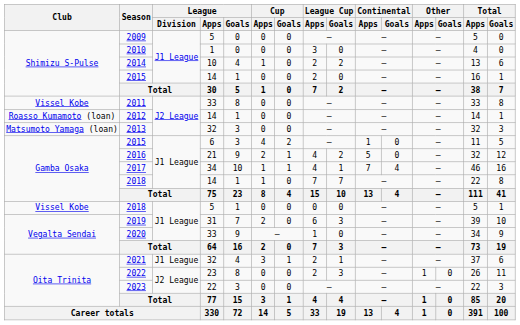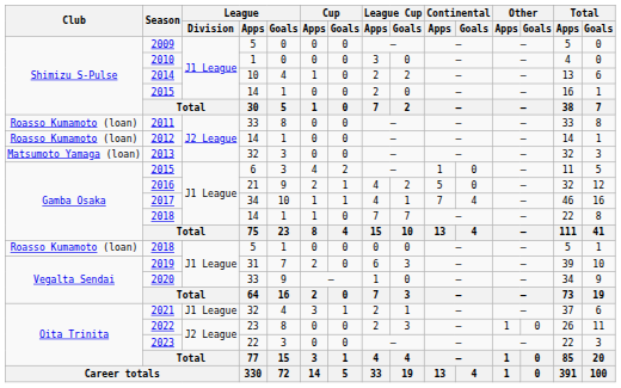 <table class="wikitable" style="text-align:center">
 <tr>
 <th rowspan=2>Club</th>
 <th rowspan=2>Season</th>
 <th colspan=3>League</th>
 <th colspan="2">Cup</th>
 <th colspan="2">League Cup</th>
 <th colspan="2">Continental</th>
 <th colspan="2">Other</th>
 <th colspan="2">Total</th>
 </tr>
 <tr>
 <th>Division</th>
 <th>Apps</th>
 <th>Goals</th>
 <th>Apps</th>
 <th>Goals</th>
 <th>Apps</th>
 <th>Goals</th>
 <th>Apps</th>
 <th>Goals</th>
 <th>Apps</th>
 <th>Goals</th>
 <th>Apps</th>
 <th>Goals</th>
 </tr>
 <tr>
 <td rowspan=5><a href='#'>Shimizu S-Pulse</a></td>
 <td><a href='#'>2009</a></td>
 <td rowspan=4><a href='#'>J1 League</a></td>
 <td>5</td>
 <td>0</td>
 <td>0</td>
 <td>0</td>
 <td colspan=2>—</td>
 <td colspan=2>—</td>
 <td colspan=2>—</td>
 <td>5</td>
 <td>0</td>
 </tr>
 <tr>
 <td><a href='#'>2010</a></td>
 <td>1</td>
 <td>0</td>
 <td>0</td>
 <td>0</td>
 <td>3</td>
 <td>0</td>
 <td colspan=2>—</td>
 <td colspan=2>—</td>
 <td>4</td>
 <td>0</td>
 </tr>
 <tr>
 <td><a href='#'>2014</a></td>
 <td>10</td>
 <td>4</td>
 <td>1</td>
 <td>0</td>
 <td>2</td>
 <td>2</td>
 <td colspan=2>—</td>
 <td colspan=2>—</td>
 <td>13</td>
 <td>6</td>
 </tr>
 <tr>
 <td><a href='#'>2015</a></td>
 <td>14</td>
 <td>1</td>
 <td>0</td>
 <td>0</td>
 <td>2</td>
 <td>0</td>
 <td colspan=2>—</td>
 <td colspan=2>—</td>
 <td>16</td>
 <td>1</td>
 </tr>
 <tr>
 <th colspan=2>Total</th>
 <th>30</th>
 <th>5</th>
 <th>1</th>
 <th>0</th>
 <th>7</th>
 <th>2</th>
 <th colspan="2">—</th>
 <th colspan="2">—</th>
 <th>38</th>
 <th>7</th>
 </tr>
 <tr>
-<td><a href='#'>Vissel Kobe</a></td>
+<td><a href='#'>Roasso Kumamoto</a> (loan)</td>
 <td><a href='#'>2011</a></td>
 <td rowspan=3><a href='#'>J2 League</a></td>
 <td>33</td>
 <td>8</td>
 <td>0</td>
 <td>0</td>
 <td colspan=2>—</td>
 <td colspan=2>—</td>
 <td colspan=2>—</td>
 <td>33</td>
 <td>8</td>
 </tr>
 <tr>
 <td><a href='#'>Roasso Kumamoto</a> (loan)</td>
 <td><a href='#'>2012</a></td>
 <td>14</td>
 <td>1</td>
 <td>0</td>
 <td>0</td>
 <td colspan=2>—</td>
 <td colspan=2>—</td>
 <td colspan=2>—</td>
 <td>14</td>
 <td>1</td>
 </tr>
 <tr>
 <td><a href='#'>Matsumoto Yamaga</a> (loan)</td>
 <td><a href='#'>2013</a></td>
 <td>32</td>
 <td>3</td>
 <td>0</td>
 <td>0</td>
 <td colspan=2>—</td>
 <td colspan=2>—</td>
 <td colspan=2>—</td>
 <td>32</td>
 <td>3</td>
 </tr>
 <tr>
 <td rowspan=5><a href='#'>Gamba Osaka</a></td>
 <td><a href='#'>2015</a></td>
 <td rowspan=4>J1 League</td>
 <td>6</td>
 <td>3</td>
 <td>4</td>
 <td>2</td>
 <td colspan=2>—</td>
 <td>1</td>
 <td>0</td>
 <td colspan=2>—</td>
 <td>11</td>
 <td>5</td>
 </tr>
 <tr>
 <td><a href='#'>2016</a></td>
 <td>21</td>
 <td>9</td>
 <td>2</td>
 <td>1</td>
 <td>4</td>
 <td>2</td>
 <td>5</td>
 <td>0</td>
 <td colspan=2>—</td>
 <td>32</td>
 <td>12</td>
 </tr>
 <tr>
 <td><a href='#'>2017</a></td>
 <td>34</td>
 <td>10</td>
 <td>1</td>
 <td>1</td>
 <td>4</td>
 <td>1</td>
 <td>7</td>
 <td>4</td>
 <td colspan=2>—</td>
 <td>46</td>
 <td>16</td>
 </tr>
 <tr>
 <td><a href='#'>2018</a></td>
 <td>14</td>
 <td>1</td>
 <td>1</td>
 <td>0</td>
 <td>7</td>
 <td>7</td>
 <td colspan=2>—</td>
 <td colspan=2>—</td>
 <td>22</td>
 <td>8</td>
 </tr>
 <tr>
 <th colspan=2>Total</th>
 <th>75</th>
 <th>23</th>
 <th>8</th>
 <th>4</th>
 <th>15</th>
 <th>10</th>
 <th>13</th>
 <th>4</th>
 <th colspan="2">—</th>
 <th>111</th>
 <th>41</th>
 </tr>
 <tr>
-<td><a href='#'>Vissel Kobe</a></td>
+<td><a href='#'>Roasso Kumamoto</a> (loan)</td>
 <td><a href='#'>2018</a></td>
 <td rowspan=3>J1 League</td>
 <td>5</td>
 <td>1</td>
 <td>0</td>
 <td>0</td>
 <td>0</td>
 <td>0</td>
 <td colspan=2>—</td>
 <td colspan=2>—</td>
 <td>5</td>
 <td>1</td>
 </tr>
 <tr>
 <td rowspan="3"><a href='#'>Vegalta Sendai</a></td>
 <td><a href='#'>2019</a></td>
 <td>31</td>
 <td>7</td>
 <td>2</td>
 <td>0</td>
 <td>6</td>
 <td>3</td>
 <td colspan="2">—</td>
 <td colspan=2>—</td>
 <td>39</td>
 <td>10</td>
 </tr>
 <tr>
 <td><a href='#'>2020</a></td>
 <td>33</td>
 <td>9</td>
 <td colspan="2">—</td>
 <td>1</td>
 <td>0</td>
 <td colspan="2">—</td>
 <td colspan=2>—</td>
 <td>34</td>
 <td>9</td>
 </tr>
 <tr>
 <th colspan="2">Total</th>
 <th>64</th>
 <th>16</th>
 <th>2</th>
 <th>0</th>
 <th>7</th>
 <th>3</th>
 <th colspan="2">—</th>
 <th colspan="2">—</th>
 <th>73</th>
 <th>19</th>
 </tr>
 <tr>
 <td rowspan="4"><a href='#'>Oita Trinita</a></td>
 <td><a href='#'>2021</a></td>
 <td rowspan="1">J1 League</td>
 <td>32</td>
 <td>4</td>
 <td>3</td>
 <td>1</td>
 <td>2</td>
 <td>1</td>
 <td colspan="2">—</td>
 <td colspan="2">—</td>
 <td>37</td>
 <td>6</td>
 </tr>
 <tr>
 <td><a href='#'>2022</a></td>
 <td rowspan="2">J2 League</td>
 <td>23</td>
 <td>8</td>
 <td>0</td>
 <td>0</td>
 <td>2</td>
 <td>3</td>
 <td colspan="2">—</td>
 <td>1</td>
 <td>0</td>
 <td>26</td>
 <td>11</td>
 </tr>
 <tr>
 <td><a href='#'>2023</a></td>
 <td>22</td>
 <td>3</td>
 <td>0</td>
 <td>0</td>
 <td colspan="2">—</td>
 <td colspan="2">—</td>
 <td colspan="2">—</td>
 <td>22</td>
 <td>3</td>
 </tr>
 <tr>
 <th colspan="2">Total</th>
 <th>77</th>
 <th>15</th>
 <th>3</th>
 <th>1</th>
 <th>4</th>
 <th>4</th>
 <th colspan="2">—</th>
 <th>1</th>
 <th>0</th>
 <th>85</th>
 <th>20</th>
 </tr>
 <tr>
 <th colspan="3">Career totals</th>
 <th>330</th>
 <th>72</th>
 <th>14</th>
 <th>5</th>
 <th>33</th>
 <th>19</th>
 <th>13</th>
 <th>4</th>
 <th>1</th>
 <th>0</th>
 <th>391</th>
 <th>100</th>
 </tr>
 </table>
